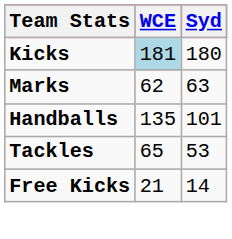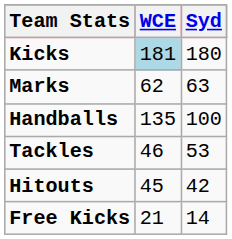 <table class="wikitable" style="margin:1em auto;">
 <tr bgcolor="#FF0033">
 <th>Team Stats</th>
 <th><a href='#'>WCE</a></th>
 <th><a href='#'>Syd</a></th>
 </tr>
 <tr>
 <td><strong>Kicks</strong></td>
 <td style="background: lightblue;">181</td>
 <td>180</td>
 </tr>
 <tr>
 <td><strong>Marks</strong></td>
 <td>62</td>
 <td>63</td>
 </tr>
 <tr>
 <td><strong>Handballs</strong></td>
 <td>135</td>
-<td>101</td>
+<td>100</td>
 </tr>
 <tr>
 <td><strong>Tackles</strong></td>
-<td>65</td>
+<td>46</td>
 <td>53</td>
+</tr>
+<tr>
+<td><strong>Hitouts</strong></td>
+<td>45</td>
+<td>42</td>
 </tr>
 <tr>
 <td><strong>Free Kicks</strong></td>
 <td>21</td>
 <td>14</td>
 </tr>
 </table>
